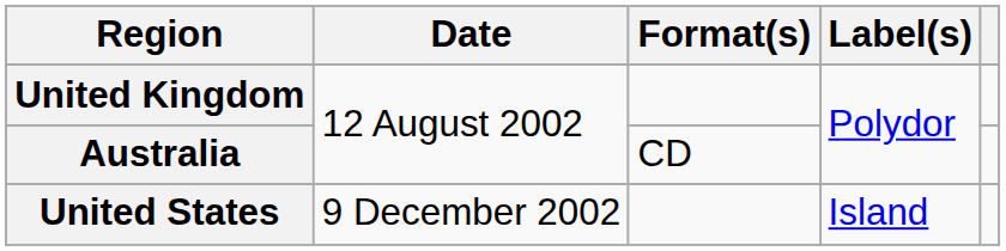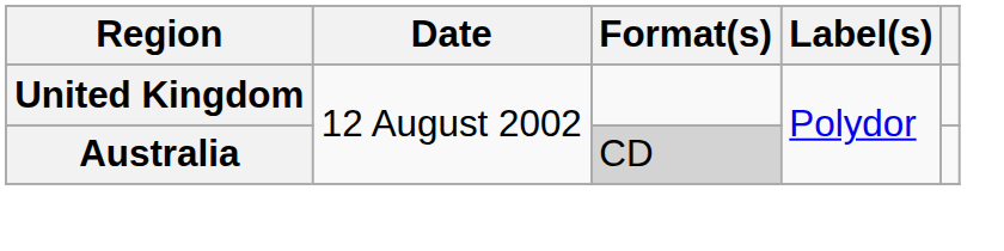 <table class="wikitable plainrowheaders">
 <tr>
 <th scope="col">Region</th>
 <th scope="col">Date</th>
 <th scope="col">Format(s)</th>
 <th scope="col">Label(s)</th>
 <th scope="col"></th>
 </tr>
 <tr>
 <th scope="row">United Kingdom</th>
 <td rowspan="2">12 August 2002</td>
 <td></td>
 <td rowspan="2"><a href='#'>Polydor</a></td>
 <td></td>
 </tr>
 <tr>
 <th scope="row">Australia</th>
-<td>CD</td>
-<td></td>
-</tr>
-<tr>
-<th scope="row">United States</th>
-<td>9 December 2002</td>
-<td></td>
-<td><a href='#'>Island</a></td>
+<td style="background: lightgrey;">CD</td>
 <td></td>
 </tr>
 </table>
